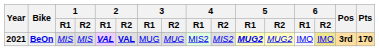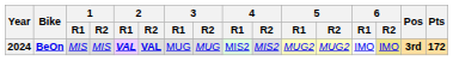 <table class="wikitable" style="text-align:center; font-size:90%;">
 <tr>
 <th rowspan="2">Year</th>
 <th rowspan="2">Bike</th>
 <th colspan="2">1</th>
 <th colspan="2">2</th>
 <th colspan="2">3</th>
 <th colspan="2">4</th>
 <th colspan="2">5</th>
 <th colspan="2">6</th>
 <th rowspan="2">Pos</th>
 <th rowspan="2">Pts</th>
 </tr>
 <tr>
 <th>R1</th>
 <th>R2</th>
 <th>R1</th>
 <th>R2</th>
 <th>R1</th>
 <th>R2</th>
 <th>R1</th>
 <th>R2</th>
 <th>R1</th>
 <th>R2</th>
 <th>R1</th>
 <th>R2</th>
 </tr>
 <tr>
-<th>2021</th>
+<th>2024</th>
 <th><a href='#'>BeOn</a></th>
 <td style="background:#dfdfdf;"><em><a href='#'>MIS</a></em><br></td>
 <td style="background:#dfdfdf;"><em><a href='#'>MIS</a></em><br></td>
 <td style="background:#efcfff;"><strong><em><a href='#'>VAL</a></em></strong><br></td>
 <td style="background:#dfdfdf;"><strong><a href='#'>VAL</a></strong><br></td>
 <td style="background:#dfdfdf;"><a href='#'>MUG</a><br></td>
 <td style="background:#dfdfdf;"><em><a href='#'>MUG</a></em><br></td>
 <td style="background:#dfffdf;"><a href='#'>MIS2</a><br></td>
 <td style="background:#DFDFDF;"><em><a href='#'>MIS2</a></em><br></td>
-<td style="background:#ffffbf;"><strong><em><a href='#'>MUG2</a></em><br></strong></td>
+<td style="background:#ffffbf;"><em><a href='#'>MUG2</a></em><br></td>
 <td style="background:#ffffbf;"><em><a href='#'>MUG2</a></em><br></td>
 <td><a href='#'>IMO</a></td>
 <td style="background: khaki;"><a href='#'>IMO</a></td>
 <th style="background:#ffdf9f;">3rd</th>
-<th style="background:#ffdf9f;">170</th>
+<th style="background:#ffdf9f;">172</th>
 </tr>
 </table>
